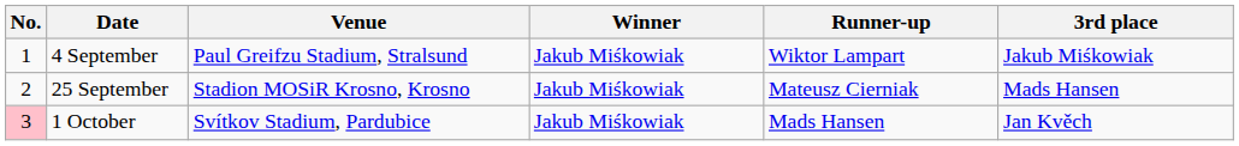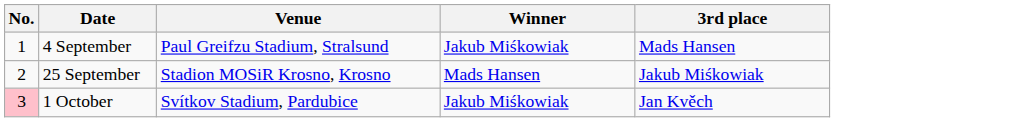 <table class="wikitable">
 <tr align=center>
 <th width=20px>No.</th>
 <th width=100px>Date</th>
 <th width=250px>Venue</th>
 <th width=170px>Winner</th>
-<th width=170px>Runner-up</th>
 <th width=170px>3rd place</th>
 </tr>
 <tr>
 <td align=center>1</td>
 <td>4 September</td>
 <td> <a href='#'>Paul Greifzu Stadium</a>, <a href='#'>Stralsund</a></td>
 <td> <a href='#'>Jakub Miśkowiak</a></td>
-<td> <a href='#'>Wiktor Lampart</a></td>
-<td> <a href='#'>Jakub Miśkowiak</a></td>
+<td> <a href='#'>Mads Hansen</a></td>
 </tr>
 <tr>
 <td align=center>2</td>
 <td>25 September</td>
 <td> <a href='#'>Stadion MOSiR Krosno</a>, <a href='#'>Krosno</a></td>
+<td> <a href='#'>Mads Hansen</a></td>
 <td> <a href='#'>Jakub Miśkowiak</a></td>
-<td> <a href='#'>Mateusz Cierniak</a></td>
-<td> <a href='#'>Mads Hansen</a></td>
 </tr>
 <tr>
 <td align=center style="background: pink;">3</td>
 <td>1 October</td>
 <td> <a href='#'>Svítkov Stadium</a>, <a href='#'>Pardubice</a></td>
 <td> <a href='#'>Jakub Miśkowiak</a></td>
-<td> <a href='#'>Mads Hansen</a></td>
 <td> <a href='#'>Jan Kvěch</a></td>
 </tr>
 </table>
